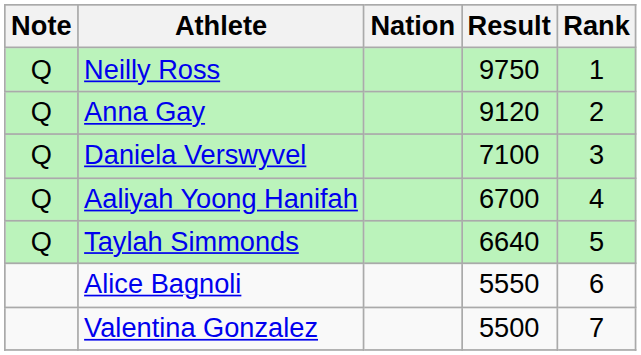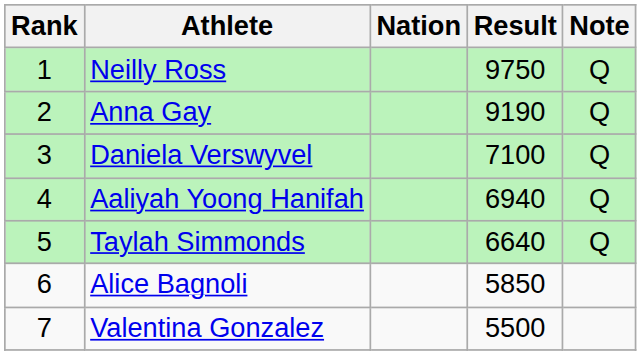 <table class="wikitable sortable" style="text-align:center">
 <tr>
-<th>Note</th>
+<th>Rank</th>
 <th>Athlete</th>
 <th>Nation</th>
 <th>Result</th>
-<th>Rank</th>
+<th>Note</th>
 </tr>
 <tr bgcolor=bbf3bb>
-<td>Q</td>
+<td>1</td>
 <td align=left><a href='#'>Neilly Ross</a></td>
 <td align=left></td>
 <td>9750</td>
-<td>1</td>
+<td>Q</td>
 </tr>
 <tr bgcolor=bbf3bb>
-<td>Q</td>
+<td>2</td>
 <td align=left><a href='#'>Anna Gay</a></td>
 <td align=left></td>
-<td>9120</td>
-<td>2</td>
+<td>9190</td>
+<td>Q</td>
 </tr>
 <tr bgcolor=bbf3bb>
-<td>Q</td>
+<td>3</td>
 <td align=left><a href='#'>Daniela Verswyvel</a></td>
 <td align=left></td>
 <td>7100</td>
-<td>3</td>
+<td>Q</td>
 </tr>
 <tr bgcolor=bbf3bb>
-<td>Q</td>
+<td>4</td>
 <td align=left><a href='#'>Aaliyah Yoong Hanifah</a></td>
 <td align=left></td>
-<td>6700</td>
-<td>4</td>
+<td>6940</td>
+<td>Q</td>
 </tr>
 <tr bgcolor=bbf3bb>
-<td>Q</td>
+<td>5</td>
 <td align=left><a href='#'>Taylah Simmonds</a></td>
 <td align=left></td>
 <td>6640</td>
-<td>5</td>
+<td>Q</td>
 </tr>
 <tr>
-<td></td>
+<td>6</td>
 <td align=left><a href='#'>Alice Bagnoli</a></td>
 <td align=left></td>
-<td>5550</td>
-<td>6</td>
+<td>5850</td>
+<td></td>
 </tr>
 <tr>
-<td></td>
+<td>7</td>
 <td align=left><a href='#'>Valentina Gonzalez</a></td>
 <td align=left></td>
 <td>5500</td>
-<td>7</td>
+<td></td>
 </tr>
 </table>
